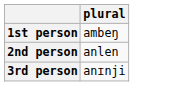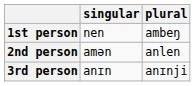 <table class="wikitable">
 <tr>
 <th></th>
+<th>singular</th>
 <th>plural</th>
 </tr>
 <tr>
 <th>1st person</th>
+<td>nen</td>
 <td>ambeŋ</td>
 </tr>
 <tr>
 <th>2nd person</th>
+<td>amən</td>
 <td>anlen</td>
 </tr>
 <tr>
 <th>3rd person</th>
+<td>anɪn</td>
 <td>anɪnji</td>
 </tr>
 </table>
